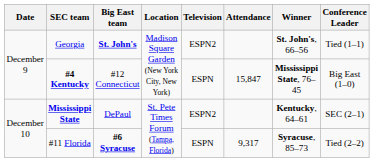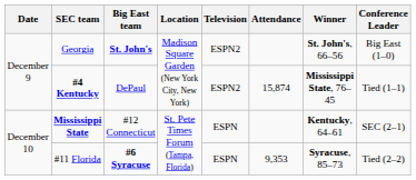 <table class="wikitable" style="font-size: 95%; text-align:center;">
 <tr>
 <th>Date</th>
 <th>SEC team</th>
 <th>Big East team</th>
 <th>Location</th>
 <th>Television</th>
 <th>Attendance</th>
 <th>Winner</th>
 <th>Conference<br>Leader</th>
 </tr>
 <tr>
 <td rowspan=2>December 9</td>
 <td><a href='#'>Georgia</a></td>
 <td><strong><a href='#'>St. John's</a></strong></td>
 <td rowspan=2><a href='#'>Madison Square Garden</a> <small>(New York City, New York)</small></td>
 <td>ESPN2</td>
 <td></td>
 <td><strong>St. John's</strong>, 66–56</td>
-<td>Tied (1–1)</td>
+<td>Big East (1–0)</td>
 </tr>
 <tr>
 <td><strong>#4 <a href='#'>Kentucky</a></strong></td>
-<td>#12 <a href='#'>Connecticut</a></td>
-<td>ESPN</td>
-<td>15,847</td>
+<td><a href='#'>DePaul</a></td>
+<td>ESPN2</td>
+<td>15,874</td>
 <td><strong>Mississippi State</strong>, 76–45</td>
-<td>Big East (1–0)</td>
+<td>Tied (1–1)</td>
 </tr>
 <tr>
 <td rowspan=2>December 10</td>
 <td><strong><a href='#'>Mississippi State</a></strong></td>
-<td><a href='#'>DePaul</a></td>
+<td>#12 <a href='#'>Connecticut</a></td>
 <td rowspan=2><a href='#'>St. Pete Times Forum</a> <small>(<a href='#'>Tampa, Florida</a>)</small></td>
-<td>ESPN2</td>
+<td>ESPN</td>
 <td></td>
 <td><strong>Kentucky</strong>, 64–61</td>
 <td>SEC (2–1)</td>
 </tr>
 <tr>
 <td>#11 <a href='#'>Florida</a></td>
 <td><strong>#6 <a href='#'>Syracuse</a></strong></td>
 <td>ESPN</td>
-<td>9,317</td>
+<td>9,353</td>
 <td><strong>Syracuse</strong>, 85–73</td>
 <td>Tied (2–2)</td>
 </tr>
 </table>
